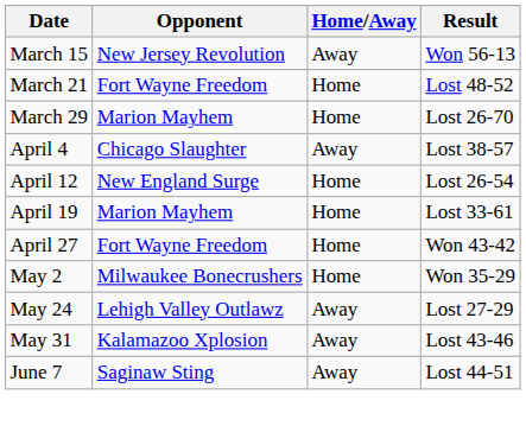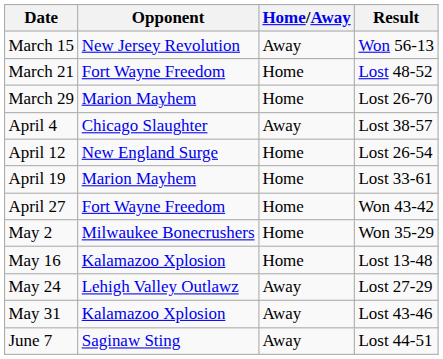 <table class="wikitable">
 <tr>
 <th>Date</th>
 <th>Opponent</th>
 <th><a href='#'>Home</a>/<a href='#'>Away</a></th>
 <th>Result</th>
 </tr>
 <tr>
 <td>March 15</td>
 <td><a href='#'>New Jersey Revolution</a></td>
 <td>Away</td>
 <td><a href='#'>Won</a> 56-13</td>
 </tr>
 <tr>
 <td>March 21</td>
 <td><a href='#'>Fort Wayne Freedom</a></td>
 <td>Home</td>
 <td><a href='#'>Lost</a> 48-52</td>
 </tr>
 <tr>
 <td>March 29</td>
 <td><a href='#'>Marion Mayhem</a></td>
 <td>Home</td>
 <td>Lost 26-70</td>
 </tr>
 <tr>
 <td>April 4</td>
 <td><a href='#'>Chicago Slaughter</a></td>
 <td>Away</td>
 <td>Lost 38-57</td>
 </tr>
 <tr>
 <td>April 12</td>
 <td><a href='#'>New England Surge</a></td>
 <td>Home</td>
 <td>Lost 26-54</td>
 </tr>
 <tr>
 <td>April 19</td>
 <td><a href='#'>Marion Mayhem</a></td>
 <td>Home</td>
 <td>Lost 33-61</td>
 </tr>
 <tr>
 <td>April 27</td>
 <td><a href='#'>Fort Wayne Freedom</a></td>
 <td>Home</td>
 <td>Won 43-42</td>
 </tr>
 <tr>
 <td>May 2</td>
 <td><a href='#'>Milwaukee Bonecrushers</a></td>
 <td>Home</td>
 <td>Won 35-29</td>
 </tr>
 <tr>
+<td>May 16</td>
+<td><a href='#'>Kalamazoo Xplosion</a></td>
+<td>Home</td>
+<td>Lost 13-48</td>
+</tr>
+<tr>
 <td>May 24</td>
 <td><a href='#'>Lehigh Valley Outlawz</a></td>
 <td>Away</td>
 <td>Lost 27-29</td>
 </tr>
 <tr>
 <td>May 31</td>
 <td><a href='#'>Kalamazoo Xplosion</a></td>
 <td>Away</td>
 <td>Lost 43-46</td>
 </tr>
 <tr>
 <td>June 7</td>
 <td><a href='#'>Saginaw Sting</a></td>
 <td>Away</td>
 <td>Lost 44-51</td>
 </tr>
 </table>
